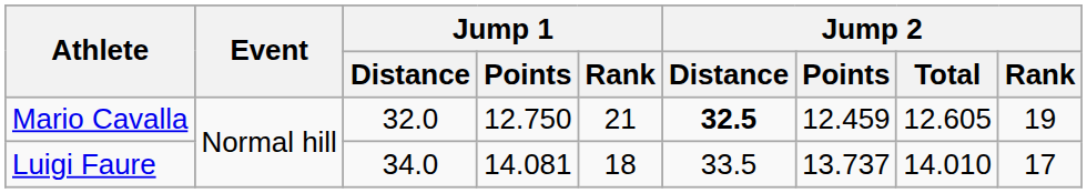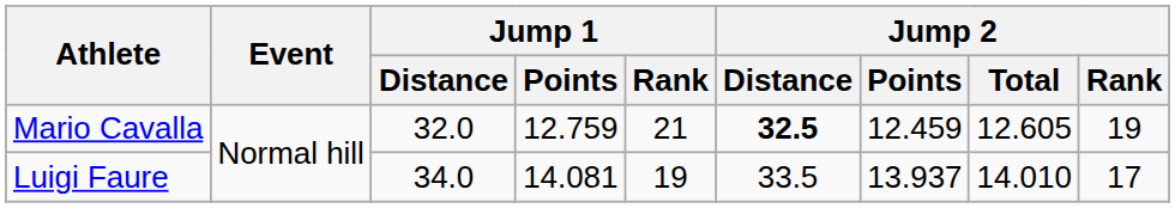 <table class="wikitable" style="font-size:90%">
 <tr>
 <th rowspan="2">Athlete</th>
 <th rowspan="2">Event</th>
 <th colspan="3">Jump 1</th>
 <th colspan="4">Jump 2</th>
 </tr>
 <tr>
 <th>Distance</th>
 <th>Points</th>
 <th>Rank</th>
 <th>Distance</th>
 <th>Points</th>
 <th>Total</th>
 <th>Rank</th>
 </tr>
 <tr>
 <td><a href='#'>Mario Cavalla</a></td>
 <td rowspan="2">Normal hill</td>
 <td align="center">32.0</td>
-<td align="center">12.750</td>
+<td align="center">12.759</td>
 <td align="center">21</td>
 <td align="center"><strong>32.5</strong></td>
 <td align="center">12.459</td>
 <td align="center">12.605</td>
 <td align="center">19</td>
 </tr>
 <tr>
 <td><a href='#'>Luigi Faure</a></td>
 <td align="center">34.0</td>
 <td align="center">14.081</td>
-<td align="center">18</td>
+<td align="center">19</td>
 <td align="center">33.5</td>
-<td align="center">13.737</td>
+<td align="center">13.937</td>
 <td align="center">14.010</td>
 <td align="center">17</td>
 </tr>
 </table>
